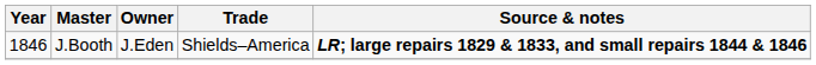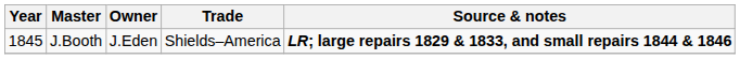 <table class=" wikitable">
 <tr>
 <th>Year</th>
 <th>Master</th>
 <th>Owner</th>
 <th>Trade</th>
 <th>Source & notes</th>
 </tr>
 <tr>
-<td>1846</td>
+<td>1845</td>
 <td>J.Booth</td>
 <td>J.Eden</td>
 <td>Shields–America</td>
 <td><strong><em>LR</em>; large repairs 1829 & 1833, and small repairs 1844 & 1846</strong></td>
 </tr>
 <tr>
 </tr>
 </table>
